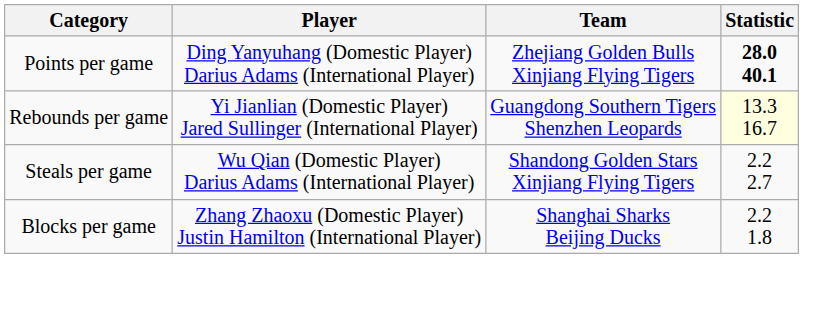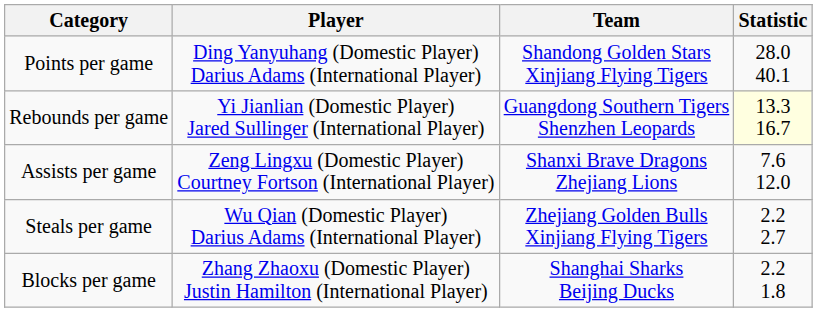 <table class="wikitable" style="text-align:center">
 <tr>
 <th>Category</th>
 <th>Player</th>
 <th>Team</th>
 <th>Statistic</th>
 </tr>
 <tr>
 <td>Points per game</td>
 <td> <a href='#'>Ding Yanyuhang</a> (Domestic Player)<br> <a href='#'>Darius Adams</a> (International Player)</td>
-<td><a href='#'>Zhejiang Golden Bulls</a><br><a href='#'>Xinjiang Flying Tigers</a></td>
-<td><strong>28.0<br>40.1</strong></td>
+<td><a href='#'>Shandong Golden Stars</a><br><a href='#'>Xinjiang Flying Tigers</a></td>
+<td>28.0<br>40.1</td>
 </tr>
 <tr>
 <td>Rebounds per game</td>
 <td> <a href='#'>Yi Jianlian</a> (Domestic Player)<br> <a href='#'>Jared Sullinger</a> (International Player)</td>
 <td><a href='#'>Guangdong Southern Tigers</a><br><a href='#'>Shenzhen Leopards</a></td>
 <td style="background: lightyellow;">13.3<br>16.7</td>
 </tr>
 <tr>
+<td>Assists per game</td>
+<td> <a href='#'>Zeng Lingxu</a> (Domestic Player)<br> <a href='#'>Courtney Fortson</a> (International Player)</td>
+<td><a href='#'>Shanxi Brave Dragons</a><br><a href='#'>Zhejiang Lions</a></td>
+<td>7.6<br>12.0</td>
+</tr>
+<tr>
 <td>Steals per game</td>
 <td> <a href='#'>Wu Qian</a> (Domestic Player)<br> <a href='#'>Darius Adams</a> (International Player)</td>
-<td><a href='#'>Shandong Golden Stars</a><br><a href='#'>Xinjiang Flying Tigers</a></td>
+<td><a href='#'>Zhejiang Golden Bulls</a><br><a href='#'>Xinjiang Flying Tigers</a></td>
 <td>2.2<br>2.7</td>
 </tr>
 <tr>
 <td>Blocks per game</td>
 <td> <a href='#'>Zhang Zhaoxu</a> (Domestic Player)<br> <a href='#'>Justin Hamilton</a> (International Player)</td>
 <td><a href='#'>Shanghai Sharks</a><br><a href='#'>Beijing Ducks</a></td>
 <td>2.2<br>1.8</td>
 </tr>
 </table>
